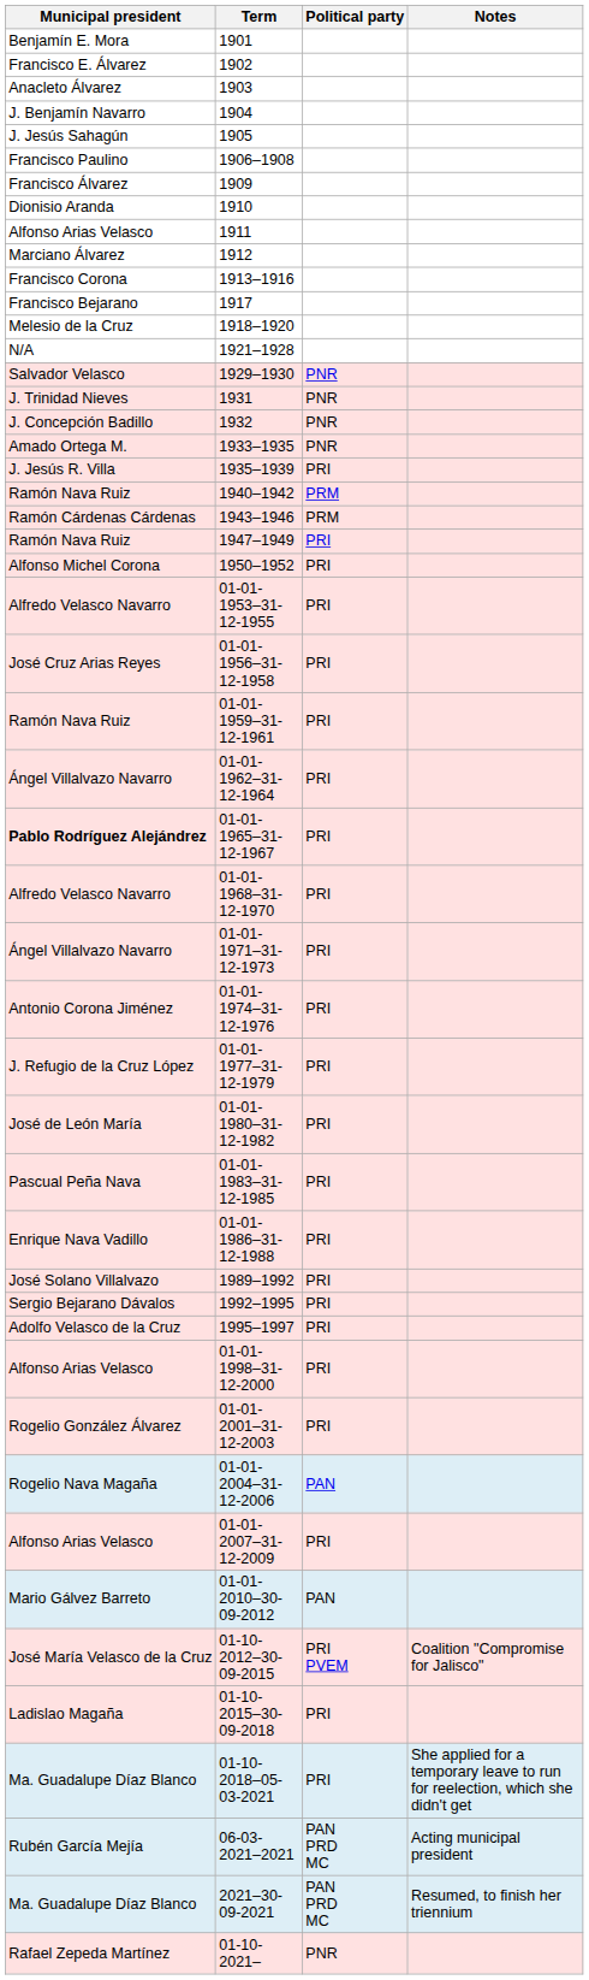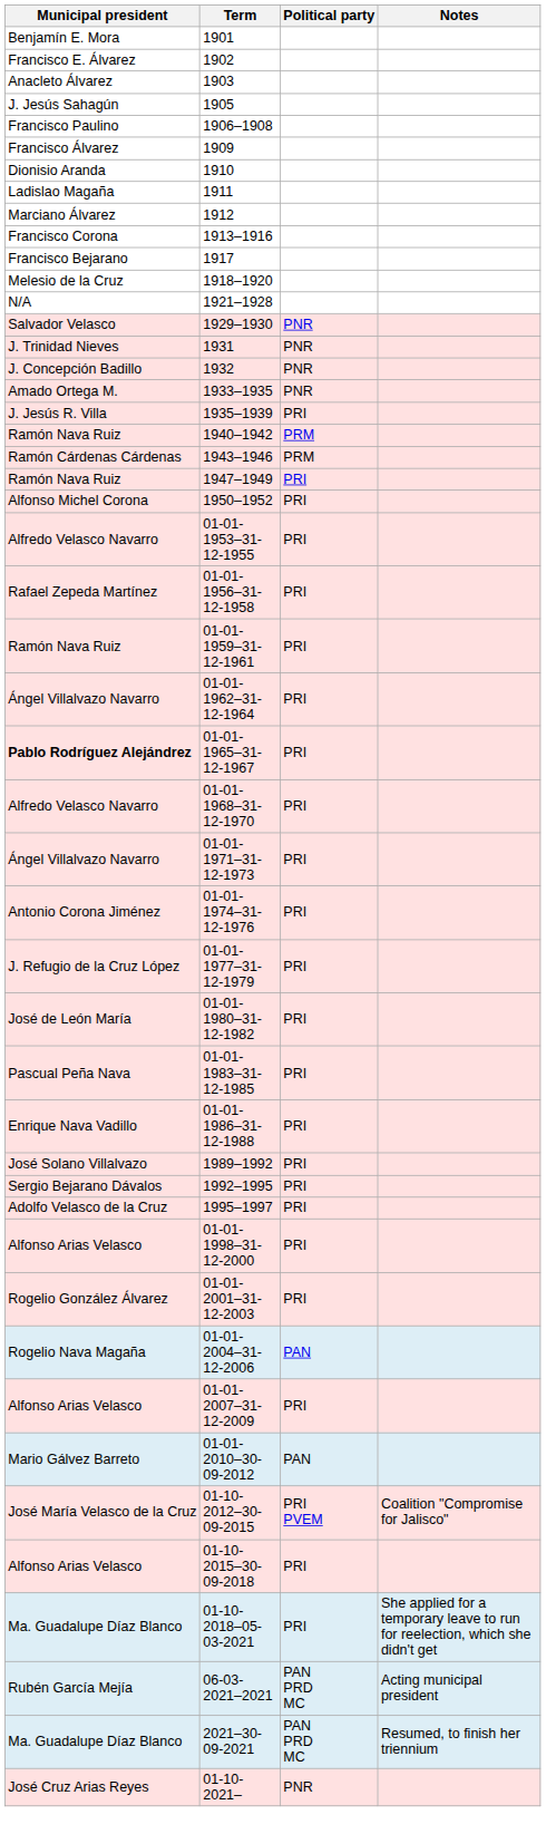 <table class="wikitable">
 <tr>
 <th>Municipal president</th>
 <th width=85px>Term</th>
 <th>Political party</th>
 <th width=180px>Notes</th>
 </tr>
 <tr style="background:#ffffff">
 <td>Benjamín E. Mora</td>
 <td>1901</td>
 <td></td>
 <td></td>
 </tr>
 <tr style="background:#ffffff">
 <td>Francisco E. Álvarez</td>
 <td>1902</td>
 <td></td>
 <td></td>
 </tr>
 <tr style="background:#ffffff">
 <td>Anacleto Álvarez</td>
 <td>1903</td>
-<td></td>
-<td></td>
-</tr>
-<tr style="background:#ffffff">
-<td>J. Benjamín Navarro</td>
-<td>1904</td>
 <td></td>
 <td></td>
 </tr>
 <tr style="background:#ffffff">
 <td>J. Jesús Sahagún</td>
 <td>1905</td>
 <td></td>
 <td></td>
 </tr>
 <tr style="background:#ffffff">
 <td>Francisco Paulino</td>
 <td>1906–1908</td>
 <td></td>
 <td></td>
 </tr>
 <tr style="background:#ffffff">
 <td>Francisco Álvarez</td>
 <td>1909</td>
 <td></td>
 <td></td>
 </tr>
 <tr style="background:#ffffff">
 <td>Dionisio Aranda</td>
 <td>1910</td>
 <td></td>
 <td></td>
 </tr>
 <tr style="background:#ffffff">
-<td>Alfonso Arias Velasco</td>
+<td>Ladislao Magaña</td>
 <td>1911</td>
 <td></td>
 <td></td>
 </tr>
 <tr style="background:#ffffff">
 <td>Marciano Álvarez</td>
 <td>1912</td>
 <td></td>
 <td></td>
 </tr>
 <tr style="background:#ffffff">
 <td>Francisco Corona</td>
 <td>1913–1916</td>
 <td></td>
 <td></td>
 </tr>
 <tr style="background:#ffffff">
 <td>Francisco Bejarano</td>
 <td>1917</td>
 <td></td>
 <td></td>
 </tr>
 <tr style="background:#ffffff">
 <td>Melesio de la Cruz</td>
 <td>1918–1920</td>
 <td></td>
 <td></td>
 </tr>
 <tr style="background:#ffffff">
 <td>N/A</td>
 <td>1921–1928</td>
 <td></td>
 <td></td>
 </tr>
 <tr style="background:#ffe1e1">
 <td>Salvador Velasco</td>
 <td>1929–1930</td>
 <td><a href='#'>PNR</a> </td>
 <td></td>
 </tr>
 <tr style="background:#ffe1e1">
 <td>J. Trinidad Nieves</td>
 <td>1931</td>
 <td>PNR </td>
 <td></td>
 </tr>
 <tr style="background:#ffe1e1">
 <td>J. Concepción Badillo</td>
 <td>1932</td>
 <td>PNR </td>
 <td></td>
 </tr>
 <tr style="background:#ffe1e1">
 <td>Amado Ortega M.</td>
 <td>1933–1935</td>
 <td>PNR </td>
 <td></td>
 </tr>
 <tr style="background:#ffe1e1">
 <td>J. Jesús R. Villa</td>
 <td>1935–1939</td>
 <td>PRI </td>
 <td></td>
 </tr>
 <tr style="background:#ffe1e1">
 <td>Ramón Nava Ruiz</td>
 <td>1940–1942</td>
 <td><a href='#'>PRM</a> </td>
 <td></td>
 </tr>
 <tr style="background:#ffe1e1">
 <td>Ramón Cárdenas Cárdenas</td>
 <td>1943–1946</td>
 <td>PRM </td>
 <td></td>
 </tr>
 <tr style="background:#ffe1e1">
 <td>Ramón Nava Ruiz</td>
 <td>1947–1949</td>
 <td><a href='#'>PRI</a> </td>
 <td></td>
 </tr>
 <tr style="background:#ffe1e1">
 <td>Alfonso Michel Corona</td>
 <td>1950–1952</td>
 <td>PRI </td>
 <td></td>
 </tr>
 <tr style="background:#ffe1e1">
 <td>Alfredo Velasco Navarro</td>
 <td>01-01-1953–31-12-1955</td>
 <td>PRI </td>
 <td></td>
 </tr>
 <tr style="background:#ffe1e1">
-<td>José Cruz Arias Reyes</td>
+<td>Rafael Zepeda Martínez</td>
 <td>01-01-1956–31-12-1958</td>
 <td>PRI </td>
 <td></td>
 </tr>
 <tr style="background:#ffe1e1">
 <td>Ramón Nava Ruiz</td>
 <td>01-01-1959–31-12-1961</td>
 <td>PRI </td>
 <td></td>
 </tr>
 <tr style="background:#ffe1e1">
 <td>Ángel Villalvazo Navarro</td>
 <td>01-01-1962–31-12-1964</td>
 <td>PRI </td>
 <td></td>
 </tr>
 <tr style="background:#ffe1e1">
 <td><strong>Pablo Rodríguez Alejándrez</strong></td>
 <td>01-01-1965–31-12-1967</td>
 <td>PRI </td>
 <td></td>
 </tr>
 <tr style="background:#ffe1e1">
 <td>Alfredo Velasco Navarro</td>
 <td>01-01-1968–31-12-1970</td>
 <td>PRI </td>
 <td></td>
 </tr>
 <tr style="background:#ffe1e1">
 <td>Ángel Villalvazo Navarro</td>
 <td>01-01-1971–31-12-1973</td>
 <td>PRI </td>
 <td></td>
 </tr>
 <tr style="background:#ffe1e1">
 <td>Antonio Corona Jiménez</td>
 <td>01-01-1974–31-12-1976</td>
 <td>PRI </td>
 <td></td>
 </tr>
 <tr style="background:#ffe1e1">
 <td>J. Refugio de la Cruz López</td>
 <td>01-01-1977–31-12-1979</td>
 <td>PRI </td>
 <td></td>
 </tr>
 <tr style="background:#ffe1e1">
 <td>José de León María</td>
 <td>01-01-1980–31-12-1982</td>
 <td>PRI </td>
 <td></td>
 </tr>
 <tr style="background:#ffe1e1">
 <td>Pascual Peña Nava</td>
 <td>01-01-1983–31-12-1985</td>
 <td>PRI </td>
 <td></td>
 </tr>
 <tr style="background:#ffe1e1">
 <td>Enrique Nava Vadillo</td>
 <td>01-01-1986–31-12-1988</td>
 <td>PRI </td>
 <td></td>
 </tr>
 <tr style="background:#ffe1e1">
 <td>José Solano Villalvazo</td>
 <td>1989–1992</td>
 <td>PRI </td>
 <td></td>
 </tr>
 <tr style="background:#ffe1e1">
 <td>Sergio Bejarano Dávalos</td>
 <td>1992–1995</td>
 <td>PRI </td>
 <td></td>
 </tr>
 <tr style="background:#ffe1e1">
 <td>Adolfo Velasco de la Cruz</td>
 <td>1995–1997</td>
 <td>PRI </td>
 <td></td>
 </tr>
 <tr style="background:#ffe1e1">
 <td>Alfonso Arias Velasco</td>
 <td>01-01-1998–31-12-2000</td>
 <td>PRI </td>
 <td></td>
 </tr>
 <tr style="background:#ffe1e1">
 <td>Rogelio González Álvarez</td>
 <td>01-01-2001–31-12-2003</td>
 <td>PRI </td>
 <td></td>
 </tr>
 <tr style="background:#ddeef6">
 <td>Rogelio Nava Magaña</td>
 <td>01-01-2004–31-12-2006</td>
 <td><a href='#'>PAN</a> </td>
 <td></td>
 </tr>
 <tr style="background:#ffe1e1">
 <td>Alfonso Arias Velasco</td>
 <td>01-01-2007–31-12-2009</td>
 <td>PRI </td>
 <td></td>
 </tr>
 <tr style="background:#ddeef6">
 <td>Mario Gálvez Barreto</td>
 <td>01-01-2010–30-09-2012</td>
 <td>PAN </td>
 <td></td>
 </tr>
 <tr style="background:#ffe1e1">
 <td>José María Velasco de la Cruz</td>
 <td>01-10-2012–30-09-2015</td>
 <td>PRI <br> <a href='#'>PVEM</a> </td>
 <td>Coalition "Compromise for Jalisco"</td>
 </tr>
 <tr style="background:#ffe1e1">
-<td>Ladislao Magaña</td>
+<td>Alfonso Arias Velasco</td>
 <td>01-10-2015–30-09-2018</td>
 <td>PRI </td>
 <td></td>
 </tr>
 <tr style="background:#ddeef6">
 <td>Ma. Guadalupe Díaz Blanco</td>
 <td>01-10-2018–05-03-2021</td>
 <td>PRI </td>
 <td>She applied for a temporary leave to run for reelection, which she didn't get</td>
 </tr>
 <tr style="background:#ddeef6">
 <td>Rubén García Mejía</td>
 <td>06-03-2021–2021</td>
 <td>PAN <br> PRD <br> MC </td>
 <td>Acting municipal president</td>
 </tr>
 <tr style="background:#ddeef6">
 <td>Ma. Guadalupe Díaz Blanco</td>
 <td>2021–30-09-2021</td>
 <td>PAN <br> PRD <br> MC </td>
 <td>Resumed, to finish her triennium</td>
 </tr>
 <tr style="background:#ffe1e1">
-<td>Rafael Zepeda Martínez</td>
+<td>José Cruz Arias Reyes</td>
 <td>01-10-2021–</td>
 <td>PNR </td>
 <td></td>
 </tr>
 </table>
